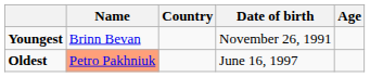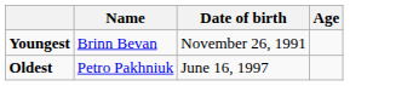 <table class="wikitable">
 <tr>
 <th></th>
 <th><strong>Name</strong></th>
-<th><strong>Country</strong></th>
 <th><strong>Date of birth</strong></th>
 <th><strong>Age</strong></th>
 </tr>
 <tr>
 <td><strong>Youngest</strong></td>
 <td><a href='#'>Brinn Bevan</a></td>
-<td></td>
 <td>November 26, 1991</td>
 <td></td>
 </tr>
 <tr>
 <td><strong>Oldest</strong></td>
-<td style="background: lightsalmon;"><a href='#'>Petro Pakhniuk</a></td>
-<td></td>
+<td><a href='#'>Petro Pakhniuk</a></td>
 <td>June 16, 1997</td>
 <td></td>
 </tr>
 </table>
